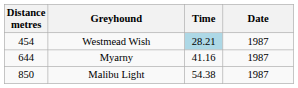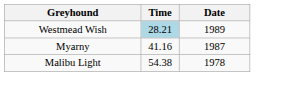 <table class="wikitable" style="font-size: 100%">
 <tr>
-<th width=50>Distance <br>metres</th>
 <th width=200>Greyhound</th>
 <th width=50>Time</th>
 <th width=100>Date</th>
 </tr>
 <tr align=center>
-<td>454</td>
 <td>Westmead Wish</td>
 <td style="background: lightblue;">28.21</td>
-<td>1987</td>
+<td>1989</td>
 </tr>
 <tr align=center>
-<td>644</td>
 <td>Myarny</td>
 <td>41.16</td>
 <td>1987</td>
 </tr>
 <tr align=center>
-<td>850</td>
 <td>Malibu Light</td>
 <td>54.38</td>
-<td>1987</td>
+<td>1978</td>
 </tr>
 </table>
